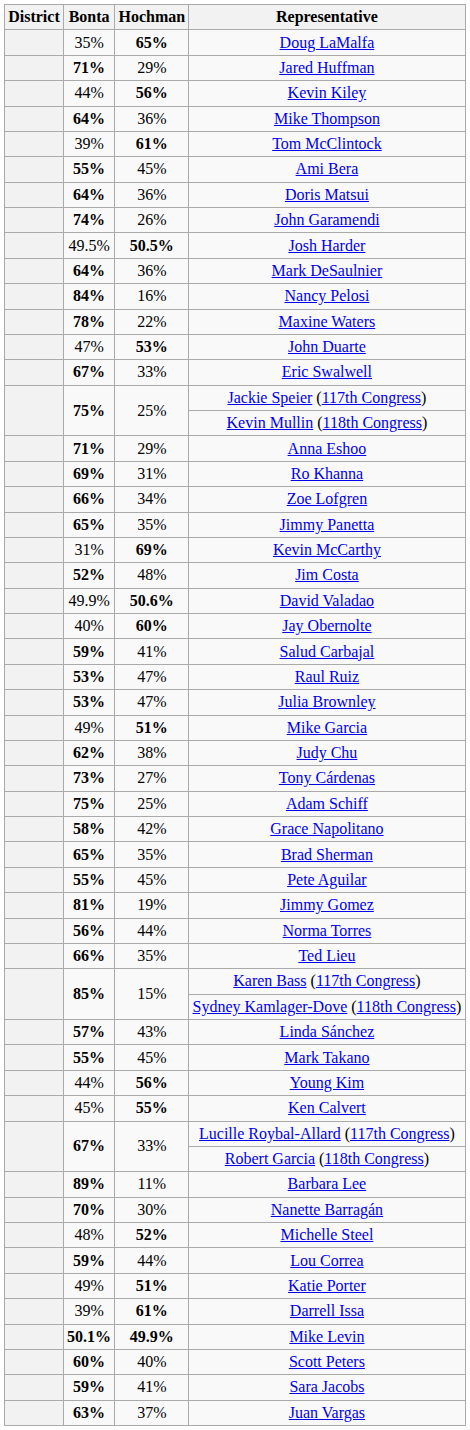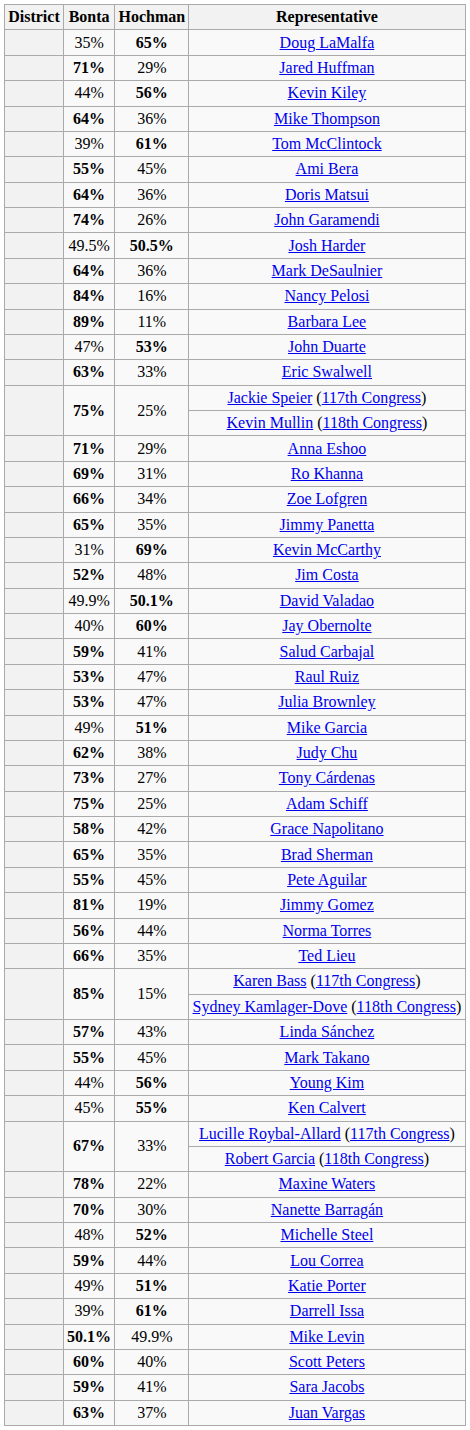 <table class="wikitable sortable">
 <tr>
 <th>District</th>
 <th>Bonta</th>
 <th>Hochman</th>
 <th>Representative</th>
 </tr>
 <tr align=center>
 <th></th>
 <td>35%</td>
 <td><strong>65%</strong></td>
 <td><a href='#'>Doug LaMalfa</a></td>
 </tr>
 <tr align=center>
 <th></th>
 <td><strong>71%</strong></td>
 <td>29%</td>
 <td><a href='#'>Jared Huffman</a></td>
 </tr>
 <tr align=center>
 <th></th>
 <td>44%</td>
 <td><strong>56%</strong></td>
 <td><a href='#'>Kevin Kiley</a></td>
 </tr>
 <tr align=center>
 <th></th>
 <td><strong>64%</strong></td>
 <td>36%</td>
 <td><a href='#'>Mike Thompson</a></td>
 </tr>
 <tr align=center>
 <th></th>
 <td>39%</td>
 <td><strong>61%</strong></td>
 <td><a href='#'>Tom McClintock</a></td>
 </tr>
 <tr align=center>
 <th></th>
 <td><strong>55%</strong></td>
 <td>45%</td>
 <td><a href='#'>Ami Bera</a></td>
 </tr>
 <tr align=center>
 <th></th>
 <td><strong>64%</strong></td>
 <td>36%</td>
 <td><a href='#'>Doris Matsui</a></td>
 </tr>
 <tr align=center>
 <th></th>
 <td><strong>74%</strong></td>
 <td>26%</td>
 <td><a href='#'>John Garamendi</a></td>
 </tr>
 <tr align=center>
 <th></th>
 <td>49.5%</td>
 <td><strong>50.5%</strong></td>
 <td><a href='#'>Josh Harder</a></td>
 </tr>
 <tr align=center>
 <th></th>
 <td><strong>64%</strong></td>
 <td>36%</td>
 <td><a href='#'>Mark DeSaulnier</a></td>
 </tr>
 <tr align=center>
 <th></th>
 <td><strong>84%</strong></td>
 <td>16%</td>
 <td><a href='#'>Nancy Pelosi</a></td>
 </tr>
 <tr align=center>
 <th></th>
-<td><strong>78%</strong></td>
-<td>22%</td>
-<td><a href='#'>Maxine Waters</a></td>
+<td><strong>89%</strong></td>
+<td>11%</td>
+<td><a href='#'>Barbara Lee</a></td>
 </tr>
 <tr align=center>
 <th></th>
 <td>47%</td>
 <td><strong>53%</strong></td>
 <td><a href='#'>John Duarte</a></td>
 </tr>
 <tr align=center>
 <th></th>
-<td><strong>67%</strong></td>
+<td><strong>63%</strong></td>
 <td>33%</td>
 <td><a href='#'>Eric Swalwell</a></td>
 </tr>
 <tr align=center>
 <th rowspan=2 ></th>
 <td rowspan=2><strong>75%</strong></td>
 <td rowspan=2>25%</td>
 <td><a href='#'>Jackie Speier</a> (<a href='#'>117th Congress</a>)</td>
 </tr>
 <tr align=center>
 <td><a href='#'>Kevin Mullin</a> (<a href='#'>118th Congress</a>)</td>
 </tr>
 <tr align=center>
 <th></th>
 <td><strong>71%</strong></td>
 <td>29%</td>
 <td><a href='#'>Anna Eshoo</a></td>
 </tr>
 <tr align=center>
 <th></th>
 <td><strong>69%</strong></td>
 <td>31%</td>
 <td><a href='#'>Ro Khanna</a></td>
 </tr>
 <tr align=center>
 <th></th>
 <td><strong>66%</strong></td>
 <td>34%</td>
 <td><a href='#'>Zoe Lofgren</a></td>
 </tr>
 <tr align=center>
 <th></th>
 <td><strong>65%</strong></td>
 <td>35%</td>
 <td><a href='#'>Jimmy Panetta</a></td>
 </tr>
 <tr align=center>
 <th></th>
 <td>31%</td>
 <td><strong>69%</strong></td>
 <td><a href='#'>Kevin McCarthy</a></td>
 </tr>
 <tr align=center>
 <th></th>
 <td><strong>52%</strong></td>
 <td>48%</td>
 <td><a href='#'>Jim Costa</a></td>
 </tr>
 <tr align=center>
 <th></th>
 <td>49.9%</td>
-<td><strong>50.6%</strong></td>
+<td><strong>50.1%</strong></td>
 <td><a href='#'>David Valadao</a></td>
 </tr>
 <tr align=center>
 <th></th>
 <td>40%</td>
 <td><strong>60%</strong></td>
 <td><a href='#'>Jay Obernolte</a></td>
 </tr>
 <tr align=center>
 <th></th>
 <td><strong>59%</strong></td>
 <td>41%</td>
 <td><a href='#'>Salud Carbajal</a></td>
 </tr>
 <tr align=center>
 <th></th>
 <td><strong>53%</strong></td>
 <td>47%</td>
 <td><a href='#'>Raul Ruiz</a></td>
 </tr>
 <tr align=center>
 <th></th>
 <td><strong>53%</strong></td>
 <td>47%</td>
 <td><a href='#'>Julia Brownley</a></td>
 </tr>
 <tr align=center>
 <th></th>
 <td>49%</td>
 <td><strong>51%</strong></td>
 <td><a href='#'>Mike Garcia</a></td>
 </tr>
 <tr align=center>
 <th></th>
 <td><strong>62%</strong></td>
 <td>38%</td>
 <td><a href='#'>Judy Chu</a></td>
 </tr>
 <tr align=center>
 <th></th>
 <td><strong>73%</strong></td>
 <td>27%</td>
 <td><a href='#'>Tony Cárdenas</a></td>
 </tr>
 <tr align=center>
 <th></th>
 <td><strong>75%</strong></td>
 <td>25%</td>
 <td><a href='#'>Adam Schiff</a></td>
 </tr>
 <tr align=center>
 <th></th>
 <td><strong>58%</strong></td>
 <td>42%</td>
 <td><a href='#'>Grace Napolitano</a></td>
 </tr>
 <tr align=center>
 <th></th>
 <td><strong>65%</strong></td>
 <td>35%</td>
 <td><a href='#'>Brad Sherman</a></td>
 </tr>
 <tr align=center>
 <th></th>
 <td><strong>55%</strong></td>
 <td>45%</td>
 <td><a href='#'>Pete Aguilar</a></td>
 </tr>
 <tr align=center>
 <th></th>
 <td><strong>81%</strong></td>
 <td>19%</td>
 <td><a href='#'>Jimmy Gomez</a></td>
 </tr>
 <tr align=center>
 <th></th>
 <td><strong>56%</strong></td>
 <td>44%</td>
 <td><a href='#'>Norma Torres</a></td>
 </tr>
 <tr align=center>
 <th></th>
 <td><strong>66%</strong></td>
 <td>35%</td>
 <td><a href='#'>Ted Lieu</a></td>
 </tr>
 <tr align=center>
 <th rowspan=2 ></th>
 <td rowspan=2><strong>85%</strong></td>
 <td rowspan=2>15%</td>
 <td><a href='#'>Karen Bass</a> (<a href='#'>117th Congress</a>)</td>
 </tr>
 <tr align=center>
 <td><a href='#'>Sydney Kamlager-Dove</a> (<a href='#'>118th Congress</a>)</td>
 </tr>
 <tr align=center>
 <th></th>
 <td><strong>57%</strong></td>
 <td>43%</td>
 <td><a href='#'>Linda Sánchez</a></td>
 </tr>
 <tr align=center>
 <th></th>
 <td><strong>55%</strong></td>
 <td>45%</td>
 <td><a href='#'>Mark Takano</a></td>
 </tr>
 <tr align=center>
 <th></th>
 <td>44%</td>
 <td><strong>56%</strong></td>
 <td><a href='#'>Young Kim</a></td>
 </tr>
 <tr align=center>
 <th></th>
 <td>45%</td>
 <td><strong>55%</strong></td>
 <td><a href='#'>Ken Calvert</a></td>
 </tr>
 <tr align=center>
 <th rowspan=2 ></th>
 <td rowspan=2><strong>67%</strong></td>
 <td rowspan=2>33%</td>
 <td><a href='#'>Lucille Roybal-Allard</a> (<a href='#'>117th Congress</a>)</td>
 </tr>
 <tr align=center>
 <td><a href='#'>Robert Garcia</a> (<a href='#'>118th Congress</a>)</td>
 </tr>
 <tr align=center>
 <th></th>
-<td><strong>89%</strong></td>
-<td>11%</td>
-<td><a href='#'>Barbara Lee</a></td>
+<td><strong>78%</strong></td>
+<td>22%</td>
+<td><a href='#'>Maxine Waters</a></td>
 </tr>
 <tr align=center>
 <th></th>
 <td><strong>70%</strong></td>
 <td>30%</td>
 <td><a href='#'>Nanette Barragán</a></td>
 </tr>
 <tr align=center>
 <th></th>
 <td>48%</td>
 <td><strong>52%</strong></td>
 <td><a href='#'>Michelle Steel</a></td>
 </tr>
 <tr align=center>
 <th></th>
 <td><strong>59%</strong></td>
 <td>44%</td>
 <td><a href='#'>Lou Correa</a></td>
 </tr>
 <tr align=center>
 <th></th>
 <td>49%</td>
 <td><strong>51%</strong></td>
 <td><a href='#'>Katie Porter</a></td>
 </tr>
 <tr align=center>
 <th></th>
 <td>39%</td>
 <td><strong>61%</strong></td>
 <td><a href='#'>Darrell Issa</a></td>
 </tr>
 <tr align=center>
 <th></th>
 <td><strong>50.1%</strong></td>
-<td><strong>49.9%</strong></td>
+<td>49.9%</td>
 <td><a href='#'>Mike Levin</a></td>
 </tr>
 <tr align=center>
 <th></th>
 <td><strong>60%</strong></td>
 <td>40%</td>
 <td><a href='#'>Scott Peters</a></td>
 </tr>
 <tr align=center>
 <th></th>
 <td><strong>59%</strong></td>
 <td>41%</td>
 <td><a href='#'>Sara Jacobs</a></td>
 </tr>
 <tr align=center>
 <th></th>
 <td><strong>63%</strong></td>
 <td>37%</td>
 <td><a href='#'>Juan Vargas</a></td>
 </tr>
 </table>
